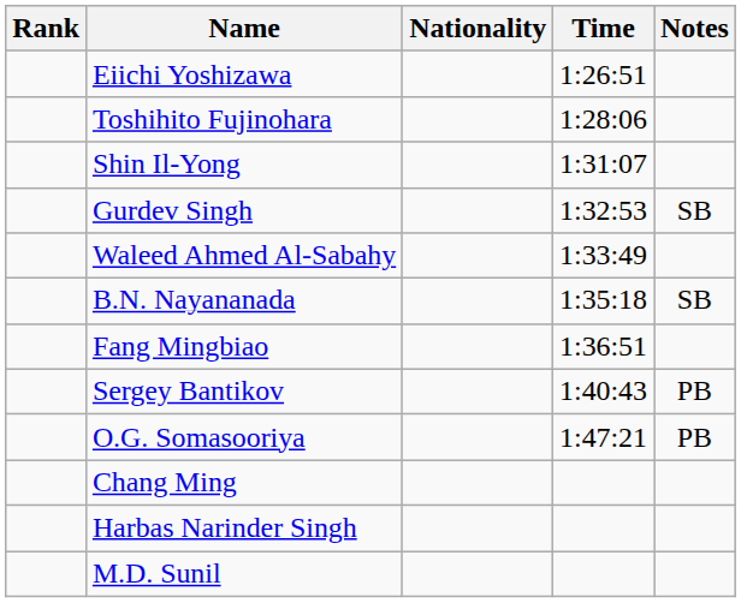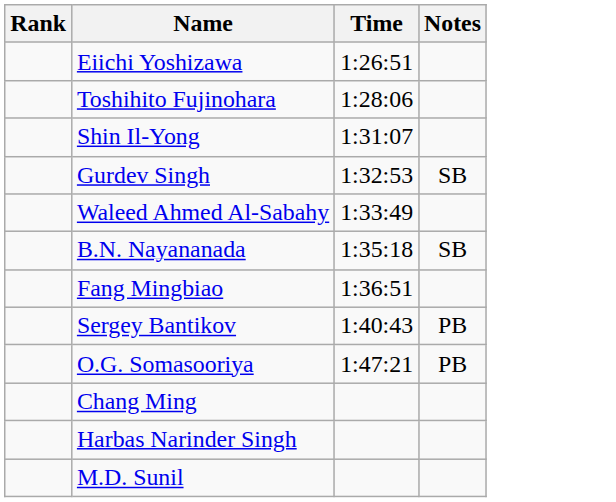 <table class="wikitable sortable" style="text-align:center">
 <tr>
 <th>Rank</th>
 <th>Name</th>
-<th>Nationality</th>
 <th>Time</th>
 <th>Notes</th>
 </tr>
 <tr>
 <td></td>
 <td align=left><a href='#'>Eiichi Yoshizawa</a></td>
-<td align=left></td>
 <td>1:26:51</td>
 <td></td>
 </tr>
 <tr>
 <td></td>
 <td align=left><a href='#'>Toshihito Fujinohara</a></td>
-<td align=left></td>
 <td>1:28:06</td>
 <td></td>
 </tr>
 <tr>
 <td></td>
 <td align=left><a href='#'>Shin Il-Yong</a></td>
-<td align=left></td>
 <td>1:31:07</td>
 <td></td>
 </tr>
 <tr>
 <td></td>
 <td align=left><a href='#'>Gurdev Singh</a></td>
-<td align=left></td>
 <td>1:32:53</td>
 <td>SB</td>
 </tr>
 <tr>
 <td></td>
 <td align=left><a href='#'>Waleed Ahmed Al-Sabahy</a></td>
-<td align=left></td>
 <td>1:33:49</td>
 <td></td>
 </tr>
 <tr>
 <td></td>
 <td align=left><a href='#'>B.N. Nayananada</a></td>
-<td align=left></td>
 <td>1:35:18</td>
 <td>SB</td>
 </tr>
 <tr>
 <td></td>
 <td align=left><a href='#'>Fang Mingbiao</a></td>
-<td align=left></td>
 <td>1:36:51</td>
 <td></td>
 </tr>
 <tr>
 <td></td>
 <td align=left><a href='#'>Sergey Bantikov</a></td>
-<td align=left></td>
 <td>1:40:43</td>
 <td>PB</td>
 </tr>
 <tr>
 <td></td>
 <td align=left><a href='#'>O.G. Somasooriya</a></td>
-<td align=left></td>
 <td>1:47:21</td>
 <td>PB</td>
 </tr>
 <tr>
 <td></td>
 <td align=left><a href='#'>Chang Ming</a></td>
-<td align=left></td>
 <td></td>
 <td></td>
 </tr>
 <tr>
 <td></td>
 <td align=left><a href='#'>Harbas Narinder Singh</a></td>
-<td align=left></td>
 <td></td>
 <td></td>
 </tr>
 <tr>
 <td></td>
 <td align=left><a href='#'>M.D. Sunil</a></td>
-<td align=left></td>
 <td></td>
 <td></td>
 </tr>
 </table>
